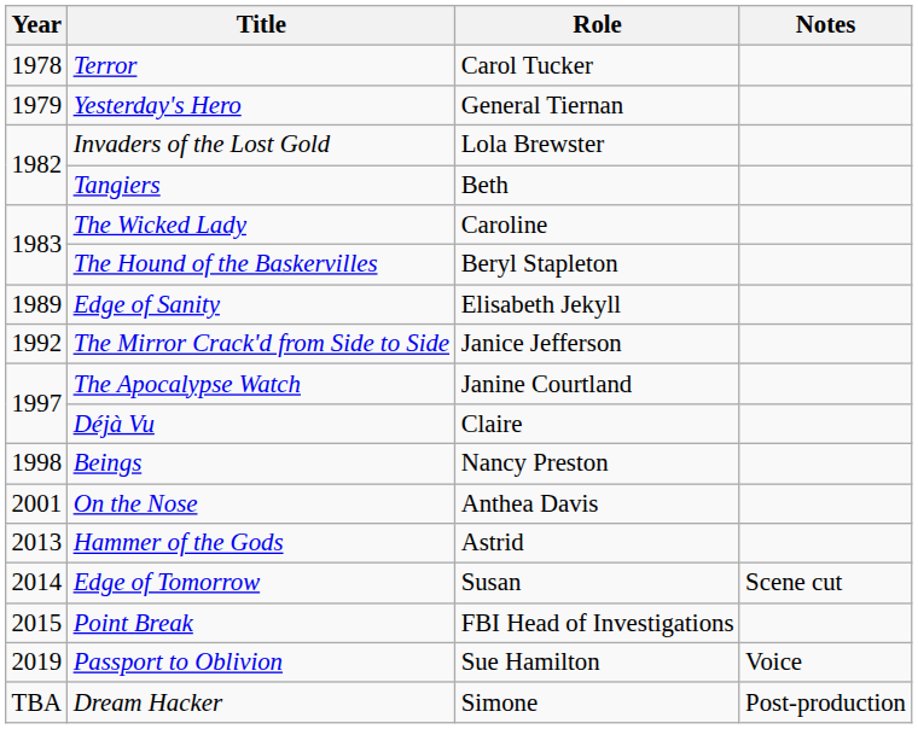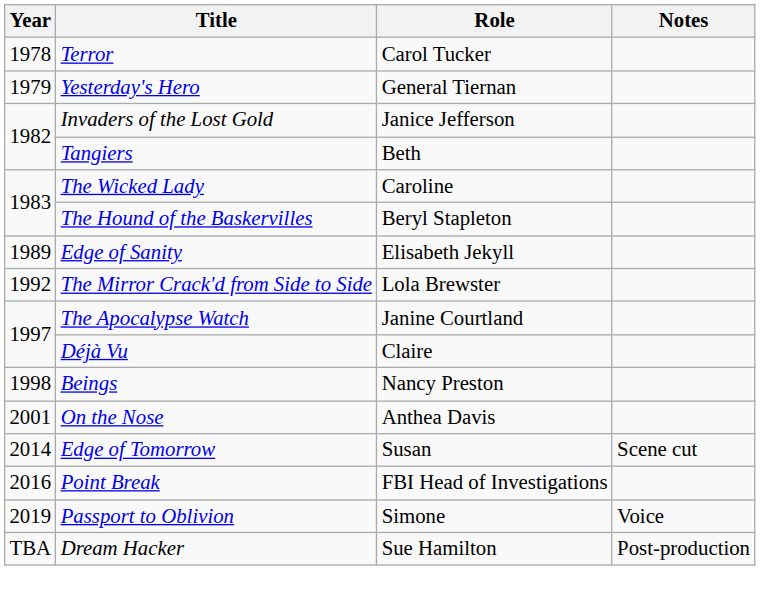 <table class="wikitable">
 <tr>
 <th>Year</th>
 <th>Title</th>
 <th>Role</th>
 <th>Notes</th>
 </tr>
 <tr>
 <td>1978</td>
 <td><em><a href='#'>Terror</a></em></td>
 <td>Carol Tucker</td>
 <td></td>
 </tr>
 <tr>
 <td>1979</td>
 <td><em><a href='#'>Yesterday's Hero</a></em></td>
 <td>General Tiernan</td>
 <td></td>
 </tr>
 <tr>
 <td rowspan="2">1982</td>
 <td><em>Invaders of the Lost Gold</em></td>
-<td>Lola Brewster</td>
+<td>Janice Jefferson</td>
 <td></td>
 </tr>
 <tr>
 <td><em><a href='#'>Tangiers</a></em></td>
 <td>Beth</td>
 <td></td>
 </tr>
 <tr>
 <td rowspan="2">1983</td>
 <td><em><a href='#'>The Wicked Lady</a></em></td>
 <td>Caroline</td>
 <td></td>
 </tr>
 <tr>
 <td><em><a href='#'>The Hound of the Baskervilles</a></em></td>
 <td>Beryl Stapleton</td>
 <td></td>
 </tr>
 <tr>
 <td>1989</td>
 <td><em><a href='#'>Edge of Sanity</a></em></td>
 <td>Elisabeth Jekyll</td>
 <td></td>
 </tr>
 <tr>
 <td>1992</td>
 <td><em><a href='#'>The Mirror Crack'd from Side to Side</a></em></td>
-<td>Janice Jefferson</td>
+<td>Lola Brewster</td>
 <td></td>
 </tr>
 <tr>
 <td rowspan=2>1997</td>
 <td><em><a href='#'>The Apocalypse Watch</a></em></td>
 <td>Janine Courtland</td>
 <td></td>
 </tr>
 <tr>
 <td><em><a href='#'>Déjà Vu</a></em></td>
 <td>Claire</td>
 <td></td>
 </tr>
 <tr>
 <td>1998</td>
 <td><em><a href='#'>Beings</a></em></td>
 <td>Nancy Preston</td>
 <td></td>
 </tr>
 <tr>
 <td>2001</td>
 <td><em><a href='#'>On the Nose</a></em></td>
 <td>Anthea Davis</td>
 <td></td>
 </tr>
 <tr>
-<td>2013</td>
-<td><em><a href='#'>Hammer of the Gods</a></em></td>
-<td>Astrid</td>
-<td></td>
-</tr>
-<tr>
 <td>2014</td>
 <td><em><a href='#'>Edge of Tomorrow</a></em></td>
 <td>Susan</td>
 <td>Scene cut</td>
 </tr>
 <tr>
-<td>2015</td>
+<td>2016</td>
 <td><em><a href='#'>Point Break</a></em></td>
 <td>FBI Head of Investigations</td>
 <td></td>
 </tr>
 <tr>
 <td>2019</td>
 <td><em><a href='#'>Passport to Oblivion</a></em></td>
-<td>Sue Hamilton</td>
+<td>Simone</td>
 <td>Voice</td>
 </tr>
 <tr>
 <td>TBA</td>
 <td><em>Dream Hacker</em></td>
-<td>Simone</td>
+<td>Sue Hamilton</td>
 <td>Post-production</td>
 </tr>
 </table>
